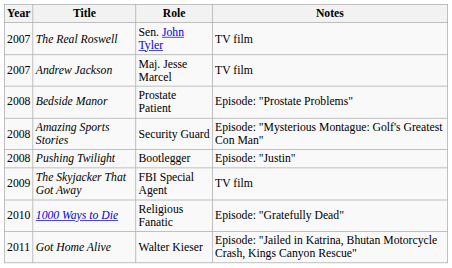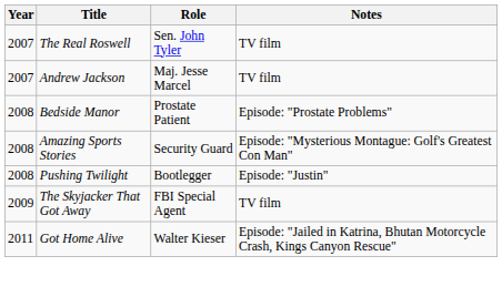 <table class="wikitable sortable">
 <tr>
 <th>Year</th>
 <th>Title</th>
 <th>Role</th>
 <th class="unsortable">Notes</th>
 </tr>
 <tr>
 <td>2007</td>
 <td><em>The Real Roswell</em></td>
 <td>Sen. <a href='#'>John Tyler</a></td>
 <td>TV film</td>
 </tr>
 <tr>
 <td>2007</td>
 <td><em>Andrew Jackson</em></td>
 <td>Maj. Jesse Marcel</td>
 <td>TV film</td>
 </tr>
 <tr>
 <td>2008</td>
 <td><em>Bedside Manor</em></td>
 <td>Prostate Patient</td>
 <td>Episode: "Prostate Problems"</td>
 </tr>
 <tr>
 <td>2008</td>
 <td><em>Amazing Sports Stories</em></td>
 <td>Security Guard</td>
 <td>Episode: "Mysterious Montague: Golf's Greatest Con Man"</td>
 </tr>
 <tr>
 <td>2008</td>
 <td><em>Pushing Twilight</em></td>
 <td>Bootlegger</td>
 <td>Episode: "Justin"</td>
 </tr>
 <tr>
 <td>2009</td>
 <td><em>The Skyjacker That Got Away</em></td>
 <td>FBI Special Agent</td>
 <td>TV film</td>
 </tr>
 <tr>
-<td>2010</td>
-<td><em><a href='#'>1000 Ways to Die</a></em></td>
-<td>Religious Fanatic</td>
-<td>Episode: "Gratefully Dead"</td>
-</tr>
-<tr>
 <td>2011</td>
 <td><em>Got Home Alive</em></td>
 <td>Walter Kieser</td>
 <td>Episode: "Jailed in Katrina, Bhutan Motorcycle Crash, Kings Canyon Rescue"</td>
 </tr>
 </table>
